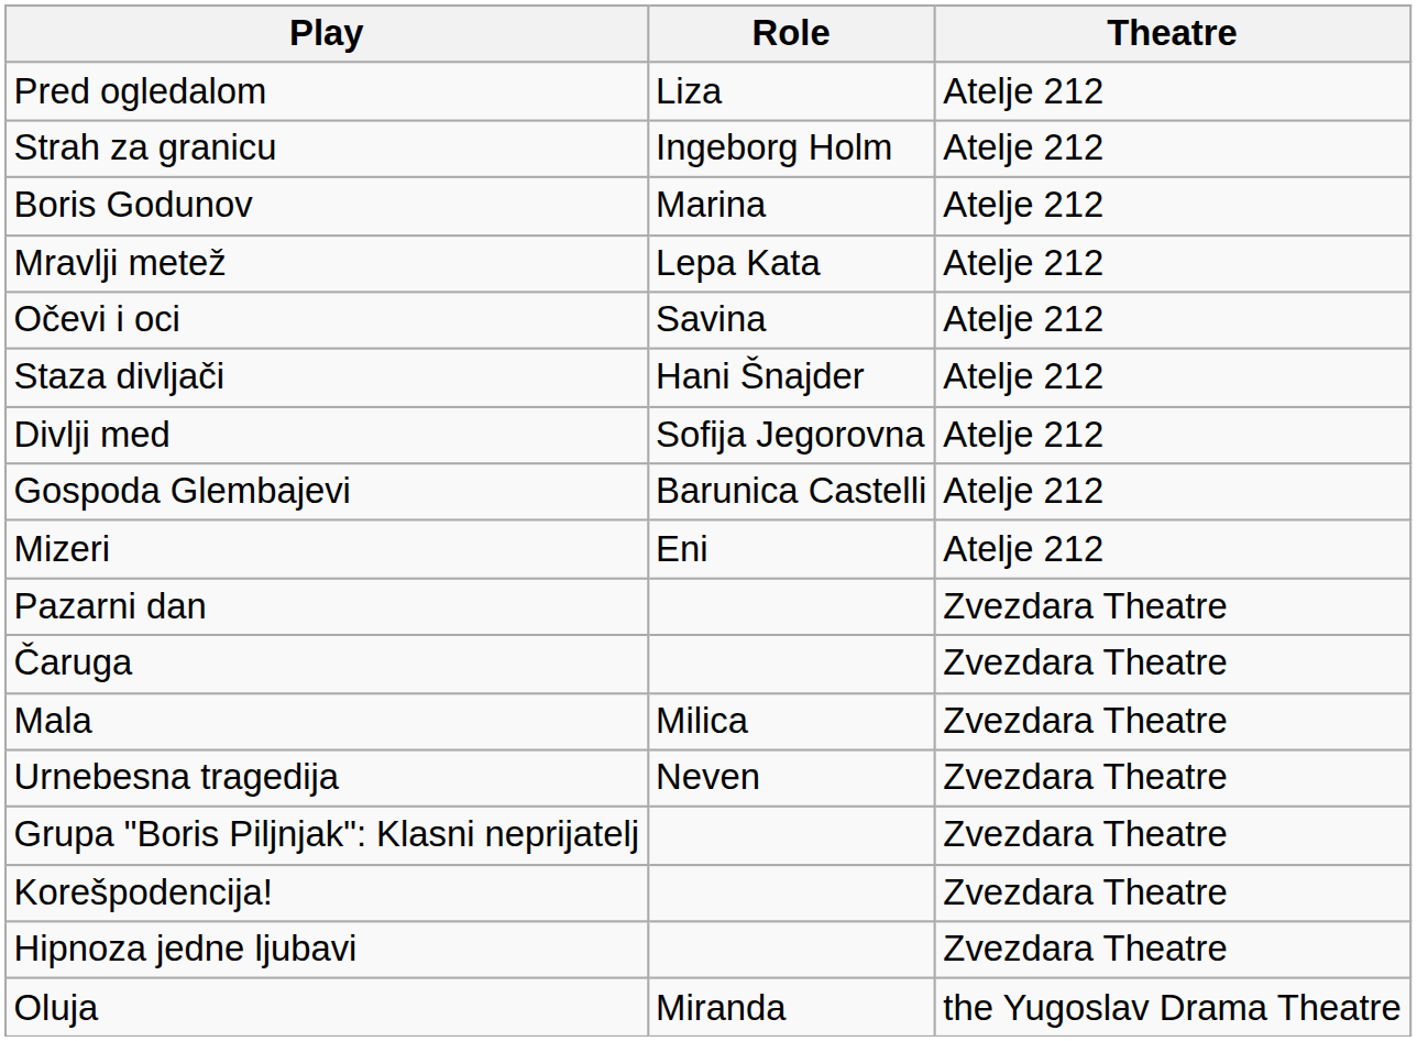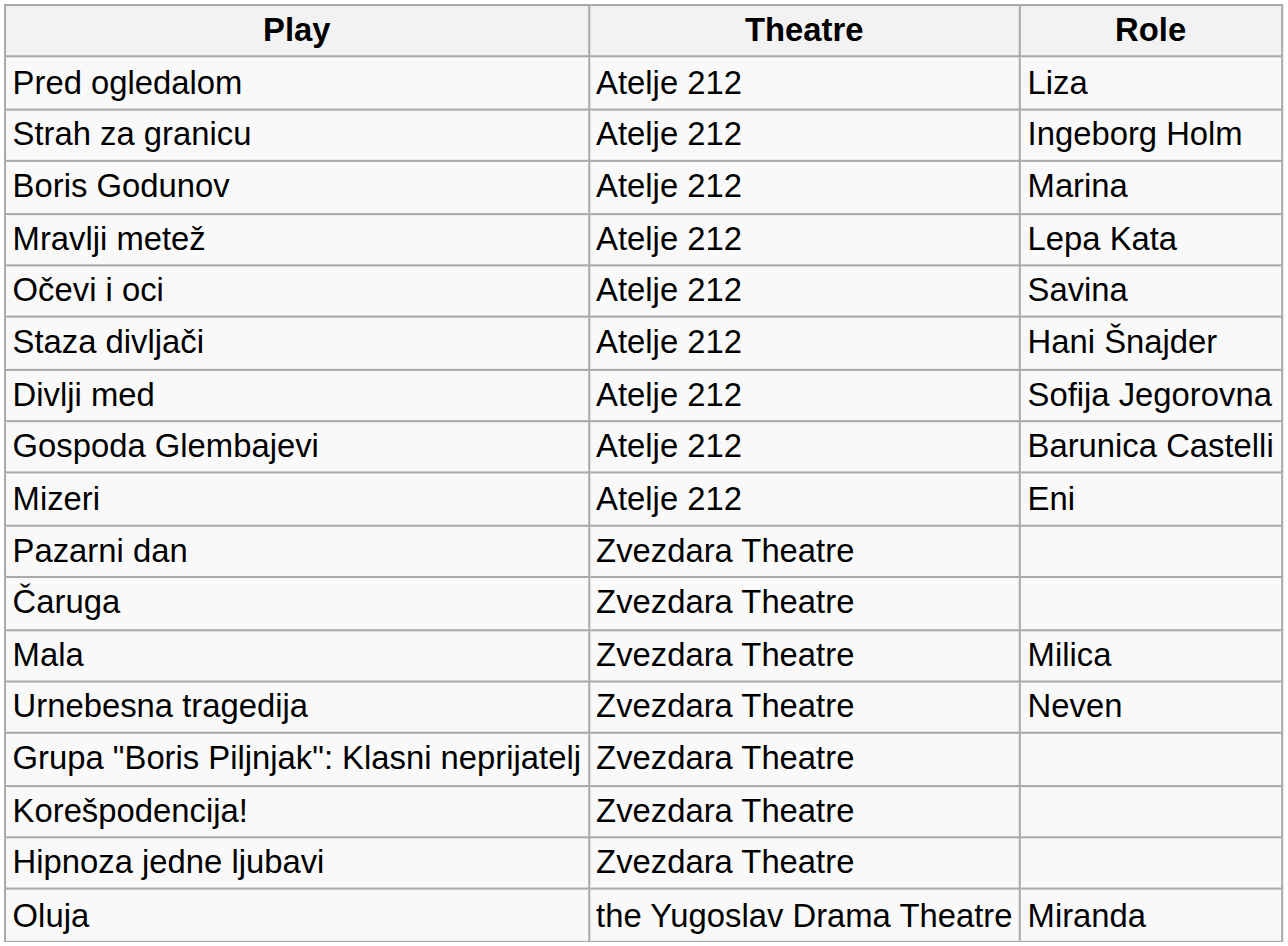 <table class="wikitable">
 <tr>
 <th>Play</th>
+<th>Theatre</th>
 <th>Role</th>
-<th>Theatre</th>
 </tr>
 <tr>
 <td>Pred ogledalom</td>
+<td>Atelje 212</td>
 <td>Liza</td>
-<td>Atelje 212</td>
 </tr>
 <tr>
 <td>Strah za granicu</td>
+<td>Atelje 212</td>
 <td>Ingeborg Holm</td>
-<td>Atelje 212</td>
 </tr>
 <tr>
 <td>Boris Godunov</td>
+<td>Atelje 212</td>
 <td>Marina</td>
-<td>Atelje 212</td>
 </tr>
 <tr>
 <td>Mravlji metež</td>
+<td>Atelje 212</td>
 <td>Lepa Kata</td>
-<td>Atelje 212</td>
 </tr>
 <tr>
 <td>Očevi i oci</td>
+<td>Atelje 212</td>
 <td>Savina</td>
-<td>Atelje 212</td>
 </tr>
 <tr>
 <td>Staza divljači</td>
+<td>Atelje 212</td>
 <td>Hani Šnajder</td>
-<td>Atelje 212</td>
 </tr>
 <tr>
 <td>Divlji med</td>
+<td>Atelje 212</td>
 <td>Sofija Jegorovna</td>
-<td>Atelje 212</td>
 </tr>
 <tr>
 <td>Gospoda Glembajevi</td>
+<td>Atelje 212</td>
 <td>Barunica Castelli</td>
-<td>Atelje 212</td>
 </tr>
 <tr>
 <td>Mizeri</td>
+<td>Atelje 212</td>
 <td>Eni</td>
-<td>Atelje 212</td>
 </tr>
 <tr>
 <td>Pazarni dan</td>
+<td>Zvezdara Theatre</td>
 <td></td>
-<td>Zvezdara Theatre</td>
 </tr>
 <tr>
 <td>Čaruga</td>
+<td>Zvezdara Theatre</td>
 <td></td>
-<td>Zvezdara Theatre</td>
 </tr>
 <tr>
 <td>Mala</td>
+<td>Zvezdara Theatre</td>
 <td>Milica</td>
-<td>Zvezdara Theatre</td>
 </tr>
 <tr>
 <td>Urnebesna tragedija</td>
+<td>Zvezdara Theatre</td>
 <td>Neven</td>
-<td>Zvezdara Theatre</td>
 </tr>
 <tr>
 <td>Grupa "Boris Piljnjak": Klasni neprijatelj</td>
+<td>Zvezdara Theatre</td>
 <td></td>
-<td>Zvezdara Theatre</td>
 </tr>
 <tr>
 <td>Korešpodencija!</td>
+<td>Zvezdara Theatre</td>
 <td></td>
-<td>Zvezdara Theatre</td>
 </tr>
 <tr>
 <td>Hipnoza jedne ljubavi</td>
+<td>Zvezdara Theatre</td>
 <td></td>
-<td>Zvezdara Theatre</td>
 </tr>
 <tr>
 <td>Oluja</td>
+<td>the Yugoslav Drama Theatre</td>
 <td>Miranda</td>
-<td>the Yugoslav Drama Theatre</td>
 </tr>
 </table>
